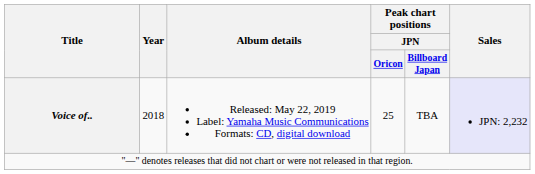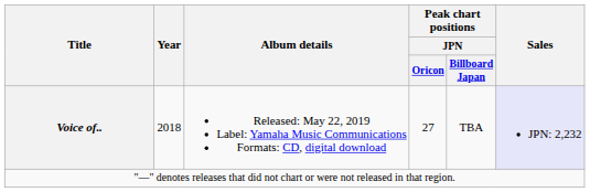 <table class="wikitable plainrowheaders" style="text-align:center;">
 <tr>
 <th scope="col" rowspan="3" style="width:12em;">Title</th>
 <th scope="col" rowspan="3">Year</th>
 <th scope="col" rowspan="3">Album details</th>
 <th scope="col" colspan="2">Peak chart positions</th>
 <th scope="col" rowspan="3">Sales</th>
 </tr>
 <tr>
 <th scope="col" style="width:3em;font-size:90%;" colspan="2">JPN</th>
 </tr>
 <tr>
 <th scope="col" style="width:3em;font-size:90%;"><a href='#'>Oricon</a><br></th>
 <th scope="col" style="width:3em;font-size:90%;"><a href='#'>Billboard Japan</a></th>
 </tr>
 <tr>
 <th scope="row"><em>Voice of..</em></th>
 <td>2018</td>
 <td><br><ul><li>Released: May 22, 2019</li><li>Label: <a href='#'>Yamaha Music Communications</a></li><li>Formats: <a href='#'>CD</a>, <a href='#'>digital download</a></li></ul></td>
-<td>25</td>
+<td>27</td>
 <td>TBA</td>
 <td style="background: lavender;"><br><ul><li>JPN: 2,232</li></ul></td>
 </tr>
 <tr>
 <td colspan="6" style="font-size:90%;">"—" denotes releases that did not chart or were not released in that region.</td>
 </tr>
 </table>
